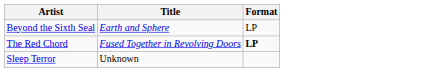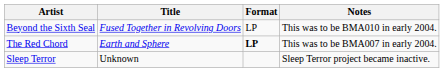 <table class="wikitable sortable">
 <tr>
 <th>Artist</th>
 <th>Title</th>
 <th>Format</th>
+<th>Notes</th>
 </tr>
 <tr>
 <td><a href='#'>Beyond the Sixth Seal</a></td>
-<td><em><a href='#'>Earth and Sphere</a></em></td>
+<td><em><a href='#'>Fused Together in Revolving Doors</a></em></td>
 <td>LP</td>
+<td>This was to be BMA010 in early 2004.</td>
 </tr>
 <tr>
 <td><a href='#'>The Red Chord</a></td>
-<td><em><a href='#'>Fused Together in Revolving Doors</a></em></td>
+<td><em><a href='#'>Earth and Sphere</a></em></td>
 <td><strong>LP</strong></td>
+<td>This was to be BMA007 in early 2004.</td>
 </tr>
 <tr>
 <td><a href='#'>Sleep Terror</a></td>
 <td>Unknown</td>
 <td></td>
+<td>Sleep Terror project became inactive.</td>
 </tr>
 </table>
